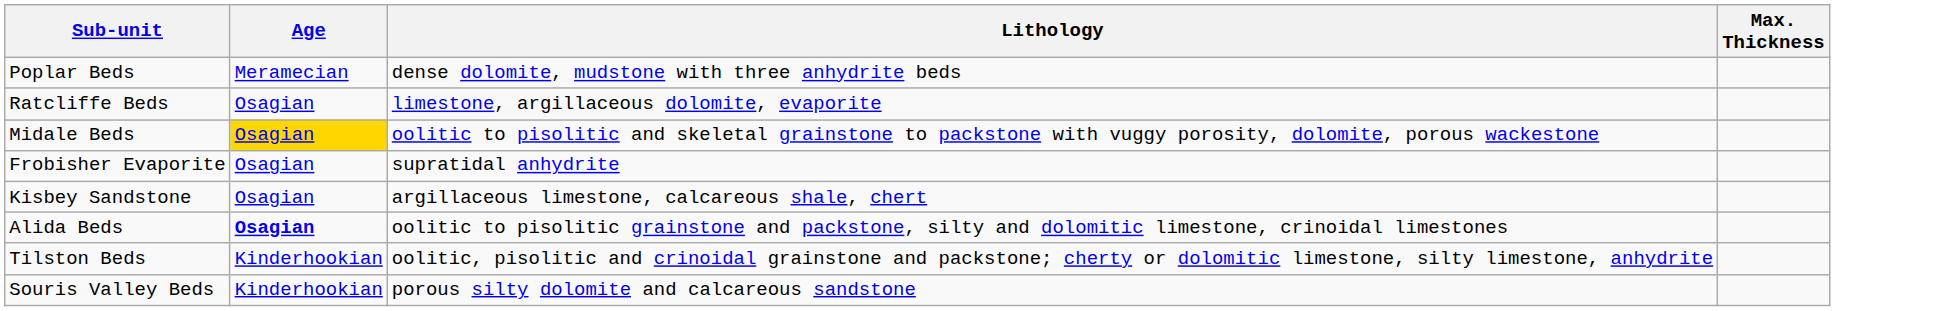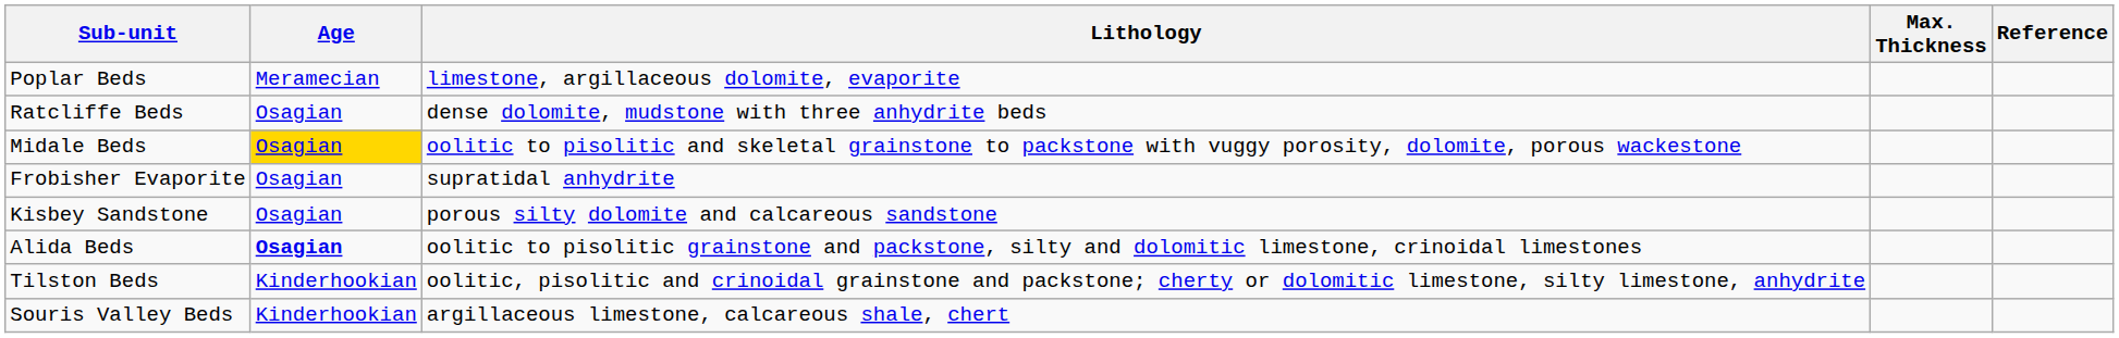 <table class="wikitable">
 <tr>
 <th><a href='#'>Sub-unit</a></th>
 <th><a href='#'>Age</a></th>
 <th>Lithology</th>
 <th>Max.<br>Thickness</th>
+<th>Reference</th>
 </tr>
 <tr>
 <td>Poplar Beds</td>
 <td><a href='#'>Meramecian</a></td>
-<td>dense <a href='#'>dolomite</a>, <a href='#'>mudstone</a> with three <a href='#'>anhydrite</a> beds</td>
+<td><a href='#'>limestone</a>, argillaceous <a href='#'>dolomite</a>, <a href='#'>evaporite</a></td>
+<td></td>
 <td></td>
 </tr>
 <tr>
 <td>Ratcliffe Beds</td>
 <td><a href='#'>Osagian</a></td>
-<td><a href='#'>limestone</a>, argillaceous <a href='#'>dolomite</a>, <a href='#'>evaporite</a></td>
+<td>dense <a href='#'>dolomite</a>, <a href='#'>mudstone</a> with three <a href='#'>anhydrite</a> beds</td>
+<td></td>
 <td></td>
 </tr>
 <tr>
 <td>Midale Beds</td>
 <td style="background: gold;"><a href='#'>Osagian</a></td>
 <td><a href='#'>oolitic</a> to <a href='#'>pisolitic</a> and skeletal <a href='#'>grainstone</a> to <a href='#'>packstone</a> with vuggy porosity, <a href='#'>dolomite</a>, porous <a href='#'>wackestone</a></td>
 <td></td>
+<td></td>
 </tr>
 <tr>
 <td>Frobisher Evaporite</td>
 <td><a href='#'>Osagian</a></td>
 <td>supratidal <a href='#'>anhydrite</a></td>
 <td></td>
+<td></td>
 </tr>
 <tr>
 <td>Kisbey Sandstone</td>
 <td><a href='#'>Osagian</a></td>
-<td>argillaceous limestone, calcareous <a href='#'>shale</a>, <a href='#'>chert</a></td>
+<td>porous <a href='#'>silty</a> <a href='#'>dolomite</a> and calcareous <a href='#'>sandstone</a></td>
+<td></td>
 <td></td>
 </tr>
 <tr>
 <td>Alida Beds</td>
 <td><strong><a href='#'>Osagian</a></strong></td>
 <td>oolitic to pisolitic <a href='#'>grainstone</a> and <a href='#'>packstone</a>, silty and <a href='#'>dolomitic</a> limestone, crinoidal limestones</td>
 <td></td>
+<td></td>
 </tr>
 <tr>
 <td>Tilston Beds</td>
 <td><a href='#'>Kinderhookian</a></td>
 <td>oolitic, pisolitic and <a href='#'>crinoidal</a> grainstone and packstone; <a href='#'>cherty</a> or <a href='#'>dolomitic</a> limestone, silty limestone, <a href='#'>anhydrite</a></td>
 <td></td>
+<td></td>
 </tr>
 <tr>
 <td>Souris Valley Beds</td>
 <td><a href='#'>Kinderhookian</a></td>
-<td>porous <a href='#'>silty</a> <a href='#'>dolomite</a> and calcareous <a href='#'>sandstone</a></td>
+<td>argillaceous limestone, calcareous <a href='#'>shale</a>, <a href='#'>chert</a></td>
+<td></td>
 <td></td>
 </tr>
 </table>
